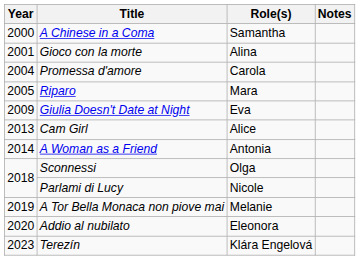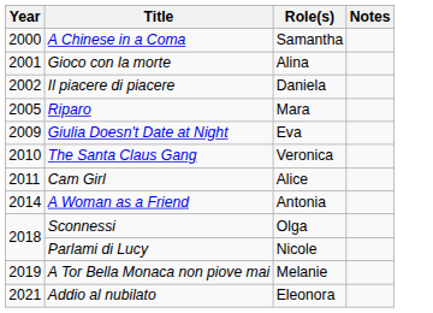 <table class="wikitable plainrowheaders sortable">
 <tr>
 <th scope="col">Year</th>
 <th scope="col">Title</th>
 <th scope="col">Role(s)</th>
 <th scope="col" class="unsortable">Notes</th>
 </tr>
 <tr>
 <td>2000</td>
 <td><em><a href='#'>A Chinese in a Coma</a></em></td>
 <td>Samantha</td>
 <td></td>
 </tr>
 <tr>
 <td>2001</td>
 <td><em>Gioco con la morte</em></td>
 <td>Alina</td>
 <td></td>
 </tr>
 <tr>
-<td>2004</td>
-<td><em>Promessa d'amore</em></td>
-<td>Carola</td>
+<td>2002</td>
+<td><em>Il piacere di piacere</em></td>
+<td>Daniela</td>
 <td></td>
 </tr>
 <tr>
 <td>2005</td>
 <td><em><a href='#'>Riparo</a></em></td>
 <td>Mara</td>
 <td></td>
 </tr>
 <tr>
 <td>2009</td>
 <td><em><a href='#'>Giulia Doesn't Date at Night</a></em></td>
 <td>Eva</td>
 <td></td>
 </tr>
 <tr>
-<td>2013</td>
+<td>2010</td>
+<td><em><a href='#'>The Santa Claus Gang</a></em></td>
+<td>Veronica</td>
+<td></td>
+</tr>
+<tr>
+<td>2011</td>
 <td><em>Cam Girl</em></td>
 <td>Alice</td>
 <td></td>
 </tr>
 <tr>
 <td>2014</td>
 <td><em><a href='#'>A Woman as a Friend</a></em></td>
 <td>Antonia</td>
 <td></td>
 </tr>
 <tr>
 <td rowspan="2">2018</td>
 <td><em>Sconnessi</em></td>
 <td>Olga</td>
 <td></td>
 </tr>
 <tr>
 <td><em>Parlami di Lucy</em></td>
 <td>Nicole</td>
 <td></td>
 </tr>
 <tr>
 <td>2019</td>
 <td><em>A Tor Bella Monaca non piove mai</em></td>
 <td>Melanie</td>
 <td></td>
 </tr>
 <tr>
-<td>2020</td>
+<td>2021</td>
 <td><em>Addio al nubilato</em></td>
 <td>Eleonora</td>
 <td></td>
 </tr>
-<tr>
-<td>2023</td>
-<td><em>Terezín</em></td>
-<td>Klára Engelová</td>
-<td></td>
-</tr>
 </table>
